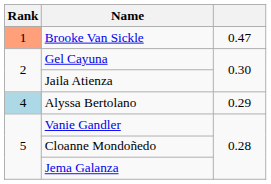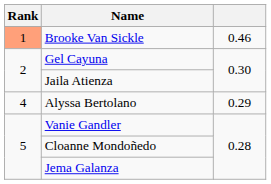 <table class="wikitable" style="font-size:90%">
 <tr>
 <th width=30>Rank</th>
 <th width=180>Name</th>
 <th width=50></th>
 </tr>
 <tr>
 <td style="background: lightsalmon; text-align:center">1</td>
 <td><a href='#'>Brooke Van Sickle</a></td>
-<td style="text-align:center">0.47</td>
+<td style="text-align:center">0.46</td>
 </tr>
 <tr>
 <td style="text-align:center" rowspan=2>2</td>
 <td><a href='#'>Gel Cayuna</a></td>
 <td style="text-align:center" rowspan=2>0.30</td>
 </tr>
 <tr>
 <td>Jaila Atienza</td>
 </tr>
 <tr>
-<td style="background: lightblue; text-align:center">4</td>
+<td style="text-align:center">4</td>
 <td>Alyssa Bertolano</td>
 <td style="text-align:center">0.29</td>
 </tr>
 <tr>
 <td style="text-align:center" rowspan=3>5</td>
 <td><a href='#'>Vanie Gandler</a></td>
 <td style="text-align:center" rowspan=3>0.28</td>
 </tr>
 <tr>
 <td>Cloanne Mondoñedo</td>
 </tr>
 <tr>
 <td><a href='#'>Jema Galanza</a></td>
 </tr>
 </table>
